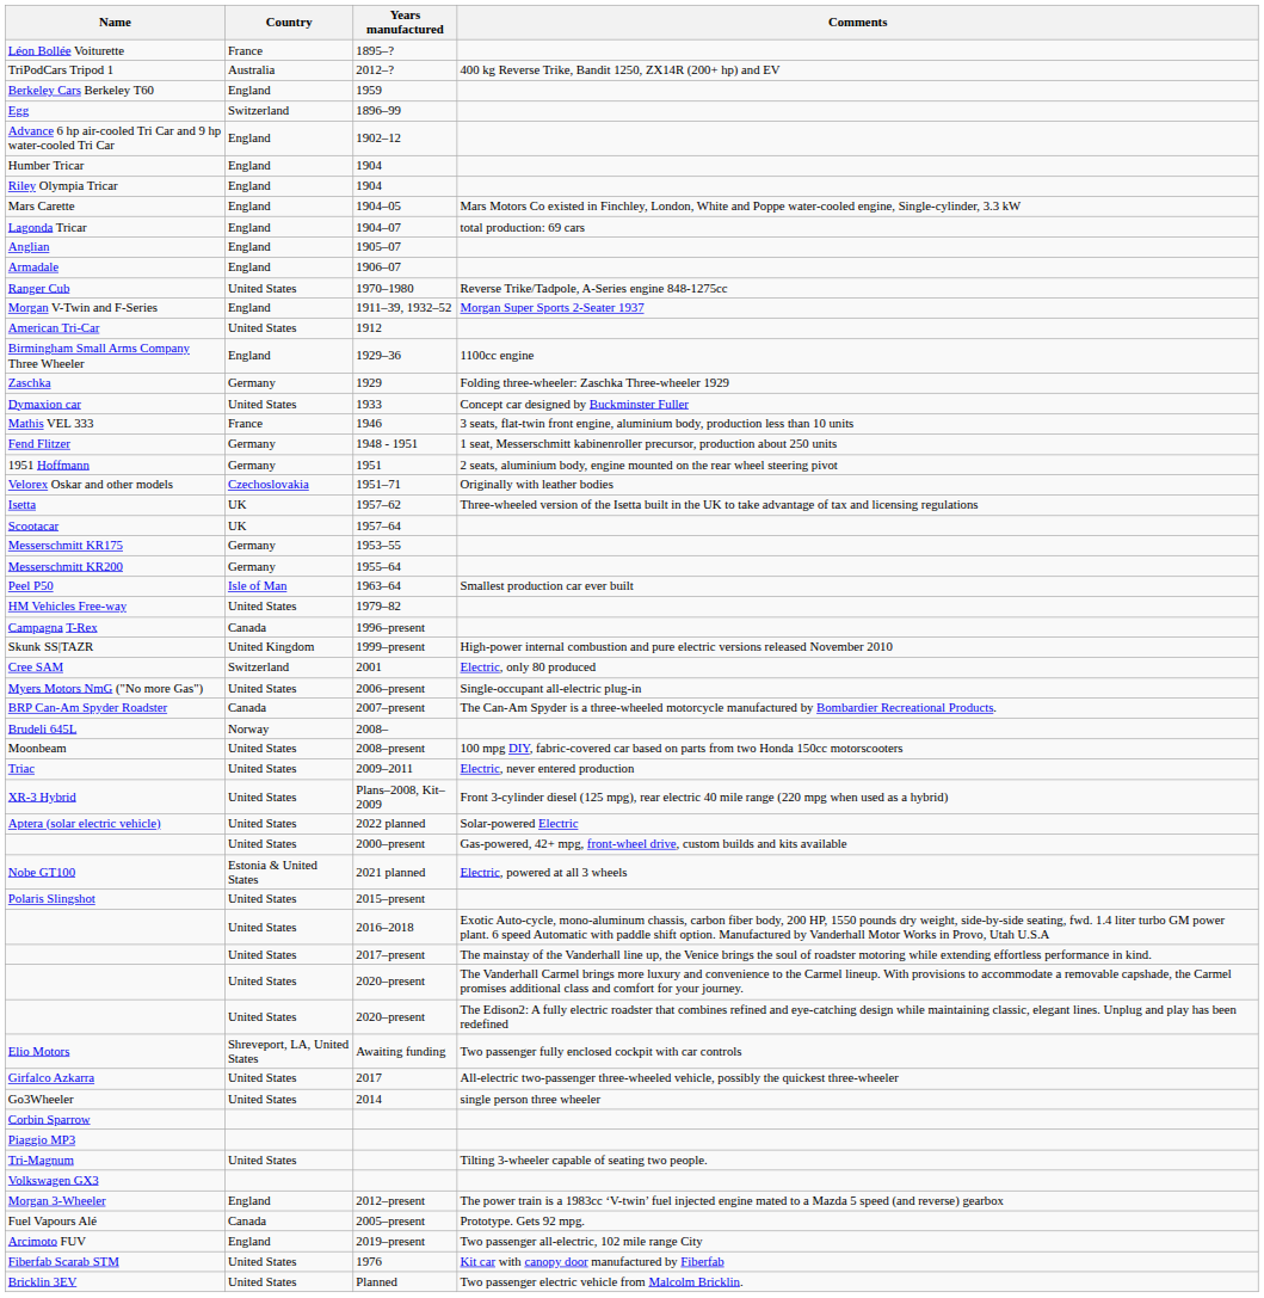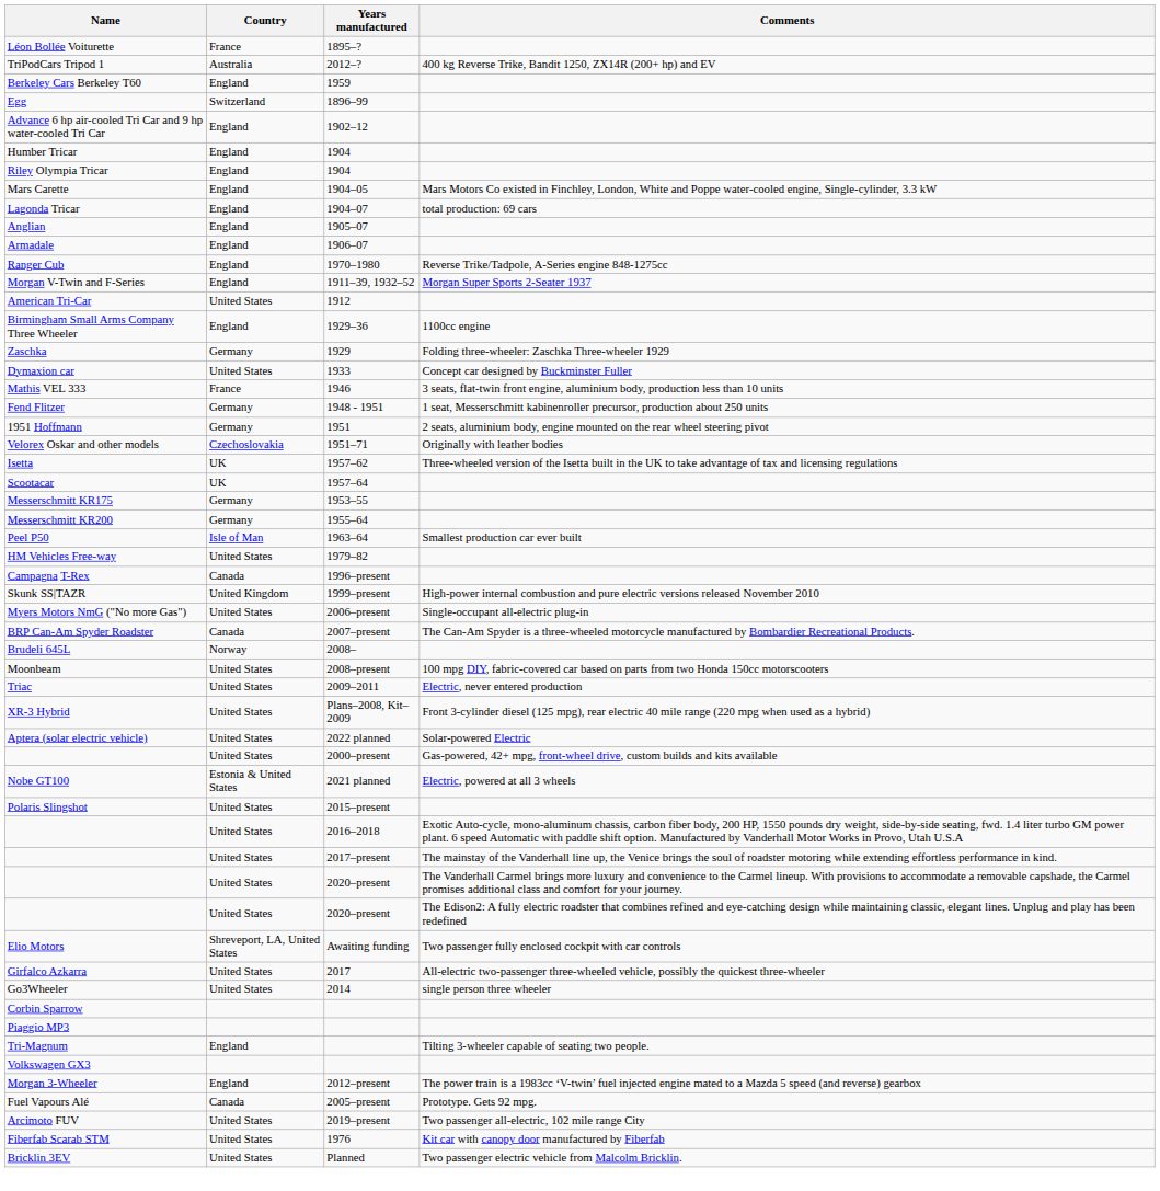 <table class="wikitable">
 <tr>
 <th>Name</th>
 <th>Country</th>
 <th>Years manufactured</th>
 <th>Comments</th>
 </tr>
 <tr>
 <td><a href='#'>Léon Bollée</a> Voiturette</td>
 <td>France</td>
 <td>1895–?</td>
 <td></td>
 </tr>
 <tr>
 <td>TriPodCars Tripod 1</td>
 <td>Australia</td>
 <td>2012–?</td>
 <td>400 kg Reverse Trike, Bandit 1250, ZX14R (200+ hp) and EV</td>
 </tr>
 <tr>
 <td><a href='#'>Berkeley Cars</a> Berkeley T60</td>
 <td>England</td>
 <td>1959</td>
 <td></td>
 </tr>
 <tr>
 <td><a href='#'>Egg</a></td>
 <td>Switzerland</td>
 <td>1896–99</td>
 <td></td>
 </tr>
 <tr>
 <td><a href='#'>Advance</a> 6 hp air-cooled Tri Car and 9 hp water-cooled Tri Car</td>
 <td>England</td>
 <td>1902–12</td>
 <td></td>
 </tr>
 <tr>
 <td>Humber Tricar</td>
 <td>England</td>
 <td>1904</td>
 <td></td>
 </tr>
 <tr>
 <td><a href='#'>Riley</a> Olympia Tricar</td>
 <td>England</td>
 <td>1904</td>
 <td></td>
 </tr>
 <tr>
 <td>Mars Carette</td>
 <td>England</td>
 <td>1904–05</td>
 <td>Mars Motors Co existed in Finchley, London, White and Poppe water-cooled engine, Single-cylinder, 3.3 kW</td>
 </tr>
 <tr>
 <td><a href='#'>Lagonda</a> Tricar</td>
 <td>England</td>
 <td>1904–07</td>
 <td>total production: 69 cars</td>
 </tr>
 <tr>
 <td><a href='#'>Anglian</a></td>
 <td>England</td>
 <td>1905–07</td>
 <td></td>
 </tr>
 <tr>
 <td><a href='#'>Armadale</a></td>
 <td>England</td>
 <td>1906–07</td>
 <td></td>
 </tr>
 <tr>
 <td><a href='#'>Ranger Cub</a></td>
-<td>United States</td>
+<td>England</td>
 <td>1970–1980</td>
 <td>Reverse Trike/Tadpole, A-Series engine 848-1275cc</td>
 </tr>
 <tr>
 <td><a href='#'>Morgan</a> V-Twin and F-Series</td>
 <td>England</td>
 <td>1911–39, 1932–52</td>
 <td><a href='#'>Morgan Super Sports 2-Seater 1937</a></td>
 </tr>
 <tr>
 <td><a href='#'>American Tri-Car</a></td>
 <td>United States</td>
 <td>1912</td>
 </tr>
 <tr>
 <td><a href='#'>Birmingham Small Arms Company</a> Three Wheeler</td>
 <td>England</td>
 <td>1929–36</td>
 <td>1100cc engine</td>
 </tr>
 <tr>
 <td><a href='#'>Zaschka</a></td>
 <td>Germany</td>
 <td>1929</td>
 <td>Folding three-wheeler: Zaschka Three-wheeler 1929</td>
 </tr>
 <tr>
 <td><a href='#'>Dymaxion car</a></td>
 <td>United States</td>
 <td>1933</td>
 <td>Concept car designed by <a href='#'>Buckminster Fuller</a></td>
 </tr>
 <tr>
 <td><a href='#'>Mathis</a> VEL 333</td>
 <td>France</td>
 <td>1946</td>
 <td>3 seats, flat-twin front engine, aluminium body, production less than 10 units</td>
 </tr>
 <tr>
 <td><a href='#'>Fend Flitzer</a></td>
 <td>Germany</td>
 <td>1948 - 1951</td>
 <td>1 seat, Messerschmitt kabinenroller precursor, production about 250 units</td>
 </tr>
 <tr>
 <td>1951 <a href='#'>Hoffmann</a></td>
 <td>Germany</td>
 <td>1951</td>
 <td>2 seats, aluminium body, engine mounted on the rear wheel steering pivot</td>
 </tr>
 <tr>
 <td><a href='#'>Velorex</a> Oskar and other models</td>
 <td><a href='#'>Czechoslovakia</a></td>
 <td>1951–71</td>
 <td>Originally with leather bodies</td>
 </tr>
 <tr>
 <td><a href='#'>Isetta</a></td>
 <td>UK</td>
 <td>1957–62</td>
 <td>Three-wheeled version of the Isetta built in the UK to take advantage of tax and licensing regulations</td>
 </tr>
 <tr>
 <td><a href='#'>Scootacar</a></td>
 <td>UK</td>
 <td>1957–64</td>
 <td></td>
 </tr>
 <tr>
 <td><a href='#'>Messerschmitt KR175</a></td>
 <td>Germany</td>
 <td>1953–55</td>
 <td></td>
 </tr>
 <tr>
 <td><a href='#'>Messerschmitt KR200</a></td>
 <td>Germany</td>
 <td>1955–64</td>
 <td></td>
 </tr>
 <tr>
 <td><a href='#'>Peel P50</a></td>
 <td><a href='#'>Isle of Man</a></td>
 <td>1963–64</td>
 <td>Smallest production car ever built</td>
 </tr>
 <tr>
 <td><a href='#'>HM Vehicles Free-way</a></td>
 <td>United States</td>
 <td>1979–82</td>
 <td></td>
 </tr>
 <tr>
 <td><a href='#'>Campagna</a> <a href='#'>T-Rex</a></td>
 <td>Canada</td>
 <td>1996–present</td>
 <td></td>
 </tr>
 <tr>
 <td>Skunk SS|TAZR</td>
 <td>United Kingdom</td>
 <td>1999–present</td>
 <td>High-power internal combustion and pure electric versions released November 2010</td>
-</tr>
-<tr>
-<td><a href='#'>Cree SAM</a></td>
-<td>Switzerland</td>
-<td>2001</td>
-<td><a href='#'>Electric</a>, only 80 produced</td>
 </tr>
 <tr>
 <td><a href='#'>Myers Motors NmG</a> ("No more Gas")</td>
 <td>United States</td>
 <td>2006–present</td>
 <td>Single-occupant all-electric plug-in</td>
 </tr>
 <tr>
 <td><a href='#'>BRP Can-Am Spyder Roadster</a></td>
 <td>Canada</td>
 <td>2007–present</td>
 <td>The Can-Am Spyder is a three-wheeled motorcycle manufactured by <a href='#'>Bombardier Recreational Products</a>.</td>
 </tr>
 <tr>
 <td><a href='#'>Brudeli 645L</a></td>
 <td>Norway</td>
 <td>2008–</td>
 <td></td>
 </tr>
 <tr>
 <td>Moonbeam</td>
 <td>United States</td>
 <td>2008–present</td>
 <td>100 mpg <a href='#'>DIY</a>, fabric-covered car based on parts from two Honda 150cc motorscooters</td>
 </tr>
 <tr>
 <td><a href='#'>Triac</a></td>
 <td>United States</td>
 <td>2009–2011</td>
 <td><a href='#'>Electric</a>, never entered production</td>
 </tr>
 <tr>
 <td><a href='#'>XR-3 Hybrid</a></td>
 <td>United States</td>
 <td>Plans–2008, Kit–2009</td>
 <td>Front 3-cylinder diesel (125 mpg), rear electric 40 mile range (220 mpg when used as a hybrid)</td>
 </tr>
 <tr>
 <td><a href='#'>Aptera (solar electric vehicle)</a></td>
 <td>United States</td>
 <td>2022 planned</td>
 <td>Solar-powered <a href='#'>Electric</a></td>
 </tr>
 <tr>
 <td></td>
 <td>United States</td>
 <td>2000–present</td>
 <td>Gas-powered, 42+ mpg, <a href='#'>front-wheel drive</a>, custom builds and kits available</td>
 </tr>
 <tr>
 <td><a href='#'>Nobe GT100</a></td>
 <td>Estonia & United States</td>
 <td>2021 planned</td>
 <td><a href='#'>Electric</a>, powered at all 3 wheels</td>
 </tr>
 <tr>
 <td><a href='#'>Polaris Slingshot</a></td>
 <td>United States</td>
 <td>2015–present</td>
 <td></td>
 </tr>
 <tr>
 <td></td>
 <td>United States</td>
 <td>2016–2018</td>
 <td>Exotic Auto-cycle, mono-aluminum chassis, carbon fiber body, 200 HP, 1550 pounds dry weight, side-by-side seating, fwd. 1.4 liter turbo GM power plant. 6 speed Automatic with paddle shift option. Manufactured by Vanderhall Motor Works in Provo, Utah U.S.A</td>
 </tr>
 <tr>
 <td></td>
 <td>United States</td>
 <td>2017–present</td>
 <td>The mainstay of the Vanderhall line up, the Venice brings the soul of roadster motoring while extending effortless performance in kind.</td>
 </tr>
 <tr>
 <td></td>
 <td>United States</td>
 <td>2020–present</td>
 <td>The Vanderhall Carmel brings more luxury and convenience to the Carmel lineup. With provisions to accommodate a removable capshade, the Carmel promises additional class and comfort for your journey.</td>
 </tr>
 <tr>
 <td></td>
 <td>United States</td>
 <td>2020–present</td>
 <td>The Edison2: A fully electric roadster that combines refined and eye-catching design while maintaining classic, elegant lines. Unplug and play has been redefined </td>
 </tr>
 <tr>
 <td><a href='#'>Elio Motors</a></td>
 <td>Shreveport, LA, United States</td>
 <td>Awaiting funding</td>
 <td>Two passenger fully enclosed cockpit with car controls</td>
 </tr>
 <tr>
 <td><a href='#'>Girfalco Azkarra</a></td>
 <td>United States</td>
 <td>2017</td>
 <td>All-electric two-passenger three-wheeled vehicle, possibly the quickest three-wheeler</td>
 </tr>
 <tr>
 <td>Go3Wheeler</td>
 <td>United States</td>
 <td>2014</td>
 <td>single person three wheeler</td>
 </tr>
 <tr>
 <td><a href='#'>Corbin Sparrow</a></td>
 <td></td>
 <td></td>
 <td></td>
 </tr>
 <tr>
 <td><a href='#'>Piaggio MP3</a></td>
 <td></td>
 <td></td>
 <td></td>
 </tr>
 <tr>
 <td><a href='#'>Tri-Magnum</a></td>
-<td>United States</td>
+<td>England</td>
 <td></td>
 <td>Tilting 3-wheeler capable of seating two people.</td>
 </tr>
 <tr>
 <td><a href='#'>Volkswagen GX3</a></td>
 <td></td>
 <td></td>
 <td></td>
 </tr>
 <tr>
 <td><a href='#'>Morgan 3-Wheeler</a></td>
 <td>England</td>
 <td>2012–present</td>
 <td>The power train is a 1983cc ‘V-twin’ fuel injected engine mated to a Mazda 5 speed (and reverse) gearbox</td>
 </tr>
 <tr>
 <td>Fuel Vapours Alé</td>
 <td>Canada</td>
 <td>2005–present</td>
 <td>Prototype. Gets 92 mpg.</td>
 </tr>
 <tr>
 <td><a href='#'>Arcimoto</a> FUV</td>
-<td>England</td>
+<td>United States</td>
 <td>2019–present</td>
 <td>Two passenger all-electric, 102 mile range City</td>
 </tr>
 <tr>
 <td><a href='#'>Fiberfab Scarab STM</a></td>
 <td>United States</td>
 <td>1976</td>
 <td><a href='#'>Kit car</a> with <a href='#'>canopy door</a> manufactured by <a href='#'>Fiberfab</a></td>
 </tr>
 <tr>
 <td><a href='#'>Bricklin 3EV</a></td>
 <td>United States</td>
 <td>Planned</td>
 <td>Two passenger electric vehicle from <a href='#'>Malcolm Bricklin</a>.</td>
 </tr>
 </table>
